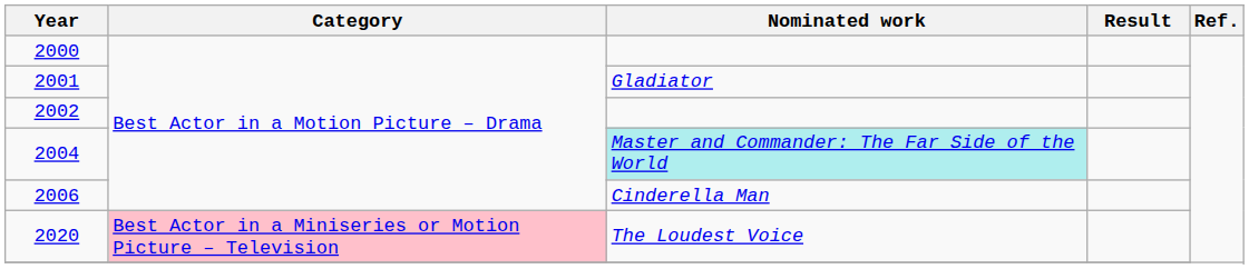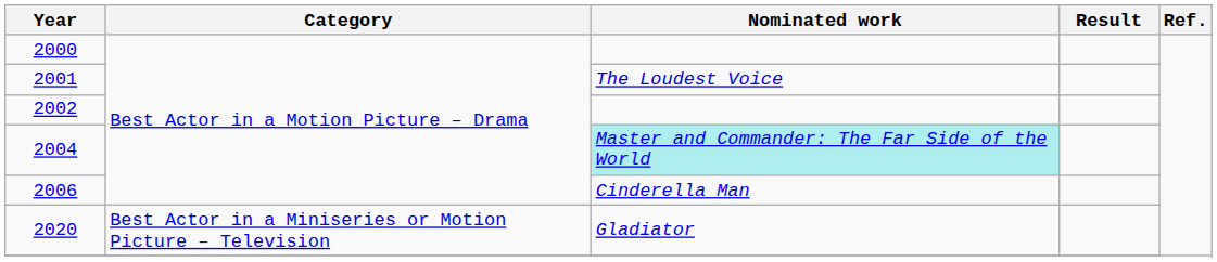 <table class=wikitable>
 <tr>
 <th scope="col" style="width:5em;">Year</th>
 <th scope="col" style="width:26em;">Category</th>
 <th scope="col" style="width:25em;">Nominated work</th>
 <th scope="col" style="width:5em;">Result</th>
 <th>Ref.</th>
 </tr>
 <tr>
 <td style="text-align:center;"><a href='#'>2000</a></td>
 <td rowspan=5><a href='#'>Best Actor in a Motion Picture – Drama</a></td>
 <td><em></em></td>
 <td></td>
 </tr>
 <tr>
 <td style="text-align:center;"><a href='#'>2001</a></td>
-<td><em><a href='#'>Gladiator</a></em></td>
+<td><em><a href='#'>The Loudest Voice</a></em></td>
 <td></td>
 </tr>
 <tr>
 <td style="text-align:center;"><a href='#'>2002</a></td>
 <td><em></em></td>
 <td></td>
 </tr>
 <tr>
 <td style="text-align:center;"><a href='#'>2004</a></td>
 <td style="background: paleturquoise;"><em><a href='#'>Master and Commander: The Far Side of the World</a></em></td>
 <td></td>
 </tr>
 <tr>
 <td style="text-align:center;"><a href='#'>2006</a></td>
 <td><em><a href='#'>Cinderella Man</a></em></td>
 <td></td>
 </tr>
 <tr>
 <td style="text-align:center;"><a href='#'>2020</a></td>
-<td style="background: pink;"><a href='#'>Best Actor in a Miniseries or Motion Picture – Television</a></td>
-<td><em><a href='#'>The Loudest Voice</a></em></td>
+<td><a href='#'>Best Actor in a Miniseries or Motion Picture – Television</a></td>
+<td><em><a href='#'>Gladiator</a></em></td>
 <td></td>
 </tr>
 <tr>
 </tr>
 </table>
